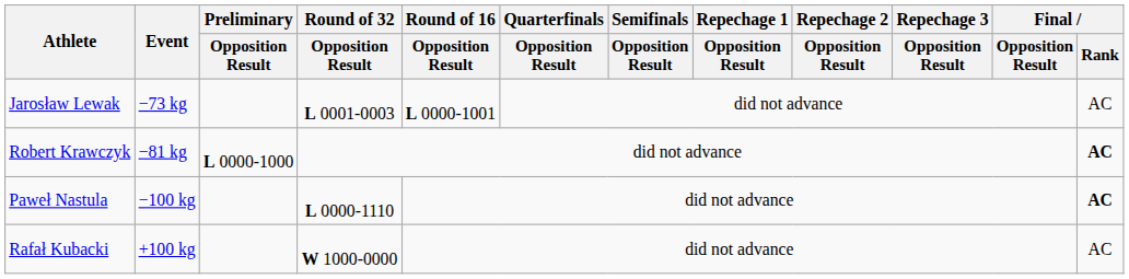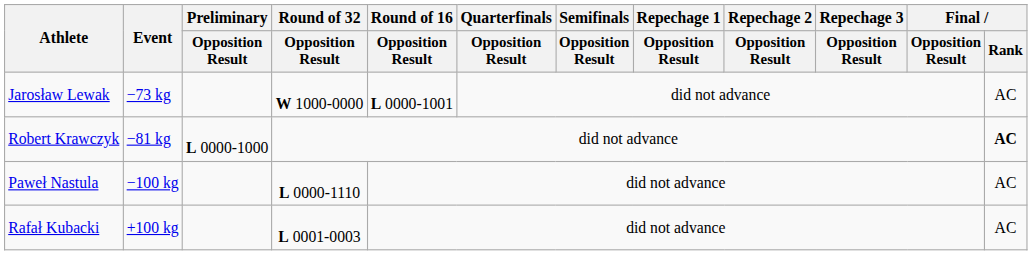 <table class="wikitable" style="font-size:90%">
 <tr>
 <th rowspan="2">Athlete</th>
 <th rowspan="2">Event</th>
 <th>Preliminary</th>
 <th>Round of 32</th>
 <th>Round of 16</th>
 <th>Quarterfinals</th>
 <th>Semifinals</th>
 <th>Repechage 1</th>
 <th>Repechage 2</th>
 <th>Repechage 3</th>
 <th colspan=2>Final / </th>
 </tr>
 <tr style="font-size:95%">
 <th>Opposition<br>Result</th>
 <th>Opposition<br>Result</th>
 <th>Opposition<br>Result</th>
 <th>Opposition<br>Result</th>
 <th>Opposition<br>Result</th>
 <th>Opposition<br>Result</th>
 <th>Opposition<br>Result</th>
 <th>Opposition<br>Result</th>
 <th>Opposition<br>Result</th>
 <th>Rank</th>
 </tr>
 <tr align=center>
 <td align=left><a href='#'>Jarosław Lewak</a></td>
 <td align=left><a href='#'>−73 kg</a></td>
 <td></td>
-<td><br><strong>L</strong> 0001-0003</td>
+<td><br><strong>W</strong> 1000-0000</td>
 <td><br><strong>L</strong> 0000-1001</td>
 <td colspan=6>did not advance</td>
 <td>AC</td>
 </tr>
 <tr align=center>
 <td align=left><a href='#'>Robert Krawczyk</a></td>
 <td align=left><a href='#'>−81 kg</a></td>
 <td><br><strong>L</strong> 0000-1000</td>
 <td colspan=8>did not advance</td>
 <td><strong>AC</strong></td>
 </tr>
 <tr align=center>
 <td align=left><a href='#'>Paweł Nastula</a></td>
 <td align=left><a href='#'>−100 kg</a></td>
 <td></td>
 <td><br><strong>L</strong> 0000-1110</td>
 <td colspan=7>did not advance</td>
-<td><strong>AC</strong></td>
+<td>AC</td>
 </tr>
 <tr align=center>
 <td align=left><a href='#'>Rafał Kubacki</a></td>
 <td align=left><a href='#'>+100 kg</a></td>
 <td></td>
-<td><br><strong>W</strong> 1000-0000</td>
+<td><br><strong>L</strong> 0001-0003</td>
 <td colspan=7>did not advance</td>
 <td>AC</td>
 </tr>
 </table>
